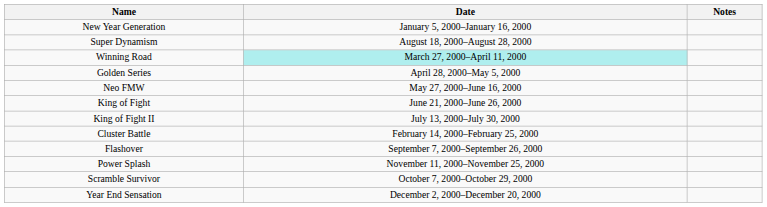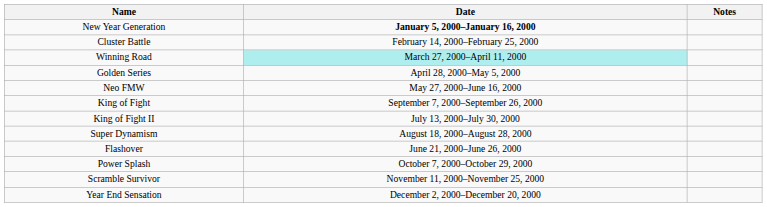 <table class="wikitable" width="100%">
 <tr>
 <th>Name</th>
 <th>Date</th>
 <th>Notes</th>
 </tr>
 <tr align=center>
 <td>New Year Generation</td>
-<td>January 5, 2000–January 16, 2000</td>
+<td><strong>January 5, 2000–January 16, 2000</strong></td>
 <td></td>
 </tr>
 <tr align=center>
-<td>Super Dynamism</td>
-<td>August 18, 2000–August 28, 2000</td>
+<td>Cluster Battle</td>
+<td>February 14, 2000–February 25, 2000</td>
 <td></td>
 </tr>
 <tr align=center>
 <td>Winning Road</td>
 <td style="background: paleturquoise;">March 27, 2000–April 11, 2000</td>
 <td></td>
 </tr>
 <tr align=center>
 <td>Golden Series</td>
 <td>April 28, 2000–May 5, 2000</td>
 <td></td>
 </tr>
 <tr align=center>
 <td>Neo FMW</td>
 <td>May 27, 2000–June 16, 2000</td>
 <td></td>
 </tr>
 <tr align=center>
 <td>King of Fight</td>
-<td>June 21, 2000–June 26, 2000</td>
+<td>September 7, 2000–September 26, 2000</td>
 <td></td>
 </tr>
 <tr align=center>
 <td>King of Fight II</td>
 <td>July 13, 2000–July 30, 2000</td>
 <td></td>
 </tr>
 <tr align=center>
-<td>Cluster Battle</td>
-<td>February 14, 2000–February 25, 2000</td>
+<td>Super Dynamism</td>
+<td>August 18, 2000–August 28, 2000</td>
 <td></td>
 </tr>
 <tr align=center>
 <td>Flashover</td>
-<td>September 7, 2000–September 26, 2000</td>
+<td>June 21, 2000–June 26, 2000</td>
 <td></td>
 </tr>
 <tr align=center>
 <td>Power Splash</td>
-<td>November 11, 2000–November 25, 2000</td>
+<td>October 7, 2000–October 29, 2000</td>
 <td></td>
 </tr>
 <tr align=center>
 <td>Scramble Survivor</td>
-<td>October 7, 2000–October 29, 2000</td>
+<td>November 11, 2000–November 25, 2000</td>
 <td></td>
 </tr>
 <tr align=center>
 <td>Year End Sensation</td>
 <td>December 2, 2000–December 20, 2000</td>
 <td></td>
 </tr>
 </table>
